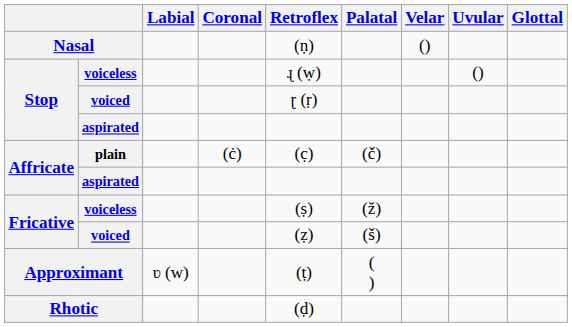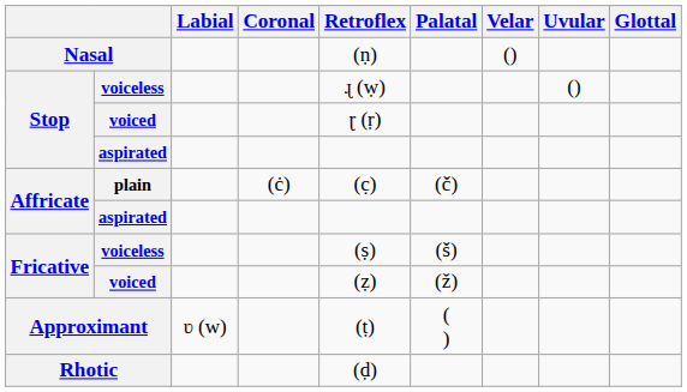 <table class="wikitable" style="text-align: center;">
 <tr>
 <th colspan="2"></th>
 <th><a href='#'>Labial</a></th>
 <th><a href='#'>Coronal</a></th>
 <th><a href='#'>Retroflex</a></th>
 <th><a href='#'>Palatal</a></th>
 <th><a href='#'>Velar</a></th>
 <th><a href='#'>Uvular</a></th>
 <th><a href='#'>Glottal</a></th>
 </tr>
 <tr>
 <th colspan="2"><a href='#'>Nasal</a></th>
 <td></td>
 <td></td>
 <td> (ṇ)</td>
 <td></td>
 <td>()</td>
 <td></td>
 <td></td>
 </tr>
 <tr>
 <th rowspan="3"><a href='#'>Stop</a></th>
 <th><small><a href='#'>voiceless</a></small></th>
 <td></td>
 <td></td>
 <td>ɻ (ẉ)</td>
 <td></td>
 <td></td>
 <td>()</td>
 <td></td>
 </tr>
 <tr>
 <th><small><a href='#'>voiced</a></small></th>
 <td></td>
 <td></td>
 <td>ɽ (ṛ)</td>
 <td></td>
 <td></td>
 <td></td>
 <td></td>
 </tr>
 <tr>
 <th><small><a href='#'>aspirated</a></small></th>
 <td></td>
 <td></td>
 <td></td>
 <td></td>
 <td></td>
 <td></td>
 <td></td>
 </tr>
 <tr>
 <th rowspan="2"><a href='#'>Affricate</a></th>
 <th><small>plain</small></th>
 <td></td>
 <td> (ċ)</td>
 <td> (c̣)</td>
 <td> (č)</td>
 <td></td>
 <td></td>
 <td></td>
 </tr>
 <tr>
 <th><small><a href='#'>aspirated</a></small></th>
 <td></td>
 <td></td>
 <td></td>
 <td></td>
 <td></td>
 <td></td>
 <td></td>
 </tr>
 <tr>
 <th rowspan="2"><a href='#'>Fricative</a></th>
 <th><small><a href='#'>voiceless</a></small></th>
 <td></td>
 <td></td>
 <td> (ṣ)</td>
-<td> (ž)</td>
+<td> (š)</td>
 <td></td>
 <td></td>
 <td></td>
 </tr>
 <tr>
 <th><small><a href='#'>voiced</a></small></th>
 <td></td>
 <td></td>
 <td> (ẓ)</td>
-<td> (š)</td>
+<td> (ž)</td>
 <td></td>
 <td></td>
 <td></td>
 </tr>
 <tr>
 <th colspan="2"><a href='#'>Approximant</a></th>
 <td>ʋ (w)</td>
 <td></td>
 <td> (ṭ)</td>
 <td> (<br>)</td>
 <td></td>
 <td></td>
 <td></td>
 </tr>
 <tr>
 <th colspan="2"><a href='#'>Rhotic</a></th>
 <td></td>
 <td></td>
 <td> (ḍ)</td>
 <td></td>
 <td></td>
 <td></td>
 <td></td>
 </tr>
 </table>
